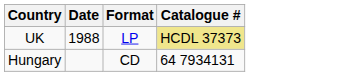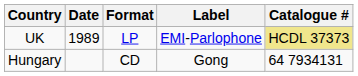 <table class="wikitable">
 <tr>
 <th>Country</th>
 <th>Date</th>
 <th>Format</th>
+<th>Label</th>
 <th>Catalogue #</th>
 </tr>
 <tr>
 <td align=center>UK</td>
-<td>1988</td>
+<td>1989</td>
 <td align=center><a href='#'>LP</a></td>
+<td><a href='#'>EMI</a>-<a href='#'>Parlophone</a></td>
 <td style="background: khaki;">HCDL 37373</td>
 </tr>
 <tr>
 <td align=center>Hungary</td>
 <td></td>
 <td align=center>CD</td>
+<td align=center>Gong</td>
 <td>64 7934131</td>
 </tr>
 </table>
